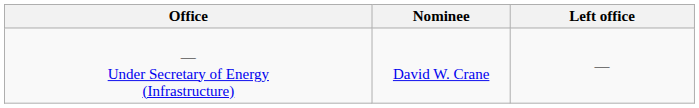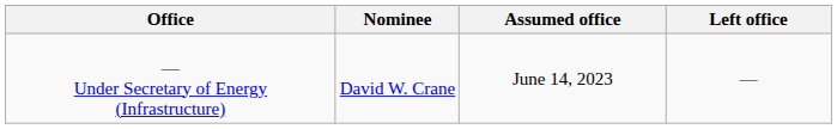 <table class="wikitable sortable" style="text-align:center">
 <tr>
 <th style="width:40%;">Office</th>
 <th style="width:15%;">Nominee</th>
+<th style="width:25%;" data-sort-type="date">Assumed office</th>
 <th style="width:20%;" data-sort-type="date">Left office</th>
 </tr>
 <tr>
 <td><br>—<br><a href='#'>Under Secretary of Energy<br>(Infrastructure)</a></td>
 <td><br><a href='#'>David W. Crane</a></td>
+<td>June 14, 2023<br></td>
 <td>—</td>
 </tr>
 </table>
